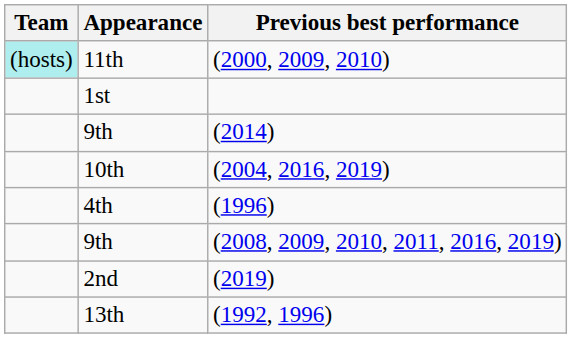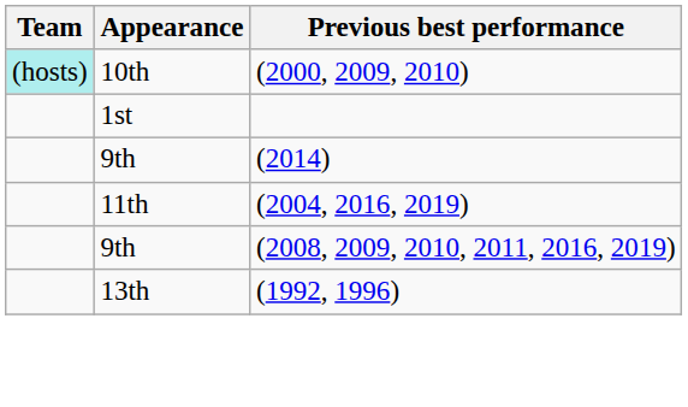 <table class="wikitable sortable">
 <tr>
 <th>Team</th>
 <th data-sort-type="number">Appearance</th>
 <th>Previous best performance</th>
 </tr>
 <tr>
 <td style="background: paleturquoise;"> (hosts)</td>
-<td>11th</td>
+<td>10th</td>
 <td> (<a href='#'>2000</a>, <a href='#'>2009</a>, <a href='#'>2010</a>)</td>
 </tr>
 <tr>
 <td></td>
 <td>1st</td>
 <td></td>
 </tr>
 <tr>
 <td></td>
 <td>9th</td>
 <td> (<a href='#'>2014</a>)</td>
 </tr>
 <tr>
 <td></td>
-<td>10th</td>
+<td>11th</td>
 <td> (<a href='#'>2004</a>, <a href='#'>2016</a>, <a href='#'>2019</a>)</td>
-</tr>
-<tr>
-<td></td>
-<td>4th</td>
-<td> (<a href='#'>1996</a>)</td>
 </tr>
 <tr>
 <td></td>
 <td>9th</td>
 <td> (<a href='#'>2008</a>, <a href='#'>2009</a>, <a href='#'>2010</a>, <a href='#'>2011</a>, <a href='#'>2016</a>, <a href='#'>2019</a>)</td>
 </tr>
 <tr>
 <td></td>
-<td>2nd</td>
-<td> (<a href='#'>2019</a>)</td>
-</tr>
-<tr>
-<td></td>
 <td>13th</td>
 <td> (<a href='#'>1992</a>, <a href='#'>1996</a>)</td>
 </tr>
 </table>
